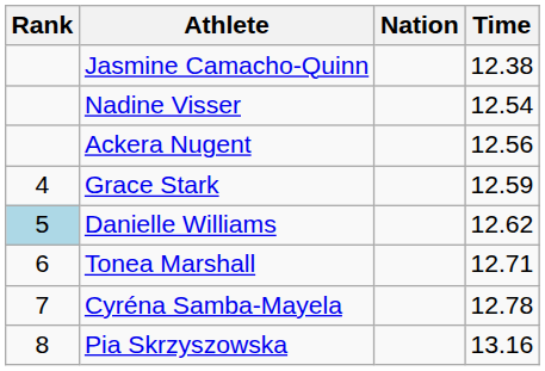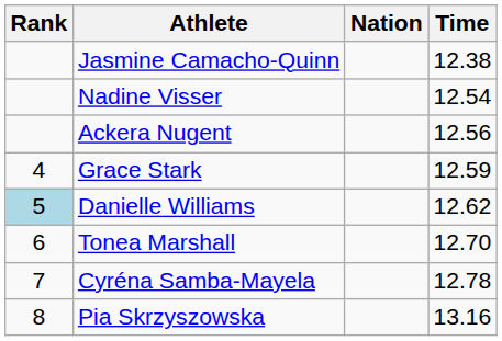 <table class="wikitable">
 <tr>
 <th scope="col">Rank</th>
 <th scope="col">Athlete</th>
 <th scope="col">Nation</th>
 <th scope="col">Time</th>
 </tr>
 <tr>
 <td align=center></td>
 <td><a href='#'>Jasmine Camacho-Quinn</a></td>
 <td></td>
 <td>12.38</td>
 </tr>
 <tr>
 <td align=center></td>
 <td><a href='#'>Nadine Visser</a></td>
 <td></td>
 <td>12.54</td>
 </tr>
 <tr>
 <td align=center></td>
 <td><a href='#'>Ackera Nugent</a></td>
 <td></td>
 <td>12.56</td>
 </tr>
 <tr>
 <td align=center>4</td>
 <td><a href='#'>Grace Stark</a></td>
 <td></td>
 <td>12.59</td>
 </tr>
 <tr>
 <td align=center style="background: lightblue;">5</td>
 <td><a href='#'>Danielle Williams</a></td>
 <td></td>
 <td>12.62</td>
 </tr>
 <tr>
 <td align=center>6</td>
 <td><a href='#'>Tonea Marshall</a></td>
 <td></td>
-<td>12.71</td>
+<td>12.70</td>
 </tr>
 <tr>
 <td align=center>7</td>
 <td><a href='#'>Cyréna Samba-Mayela</a></td>
 <td></td>
 <td>12.78</td>
 </tr>
 <tr>
 <td align=center>8</td>
 <td><a href='#'>Pia Skrzyszowska</a></td>
 <td></td>
 <td>13.16</td>
 </tr>
 </table>
